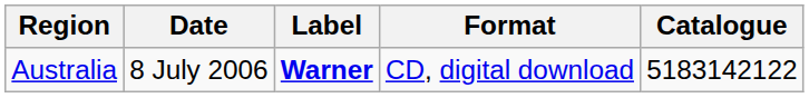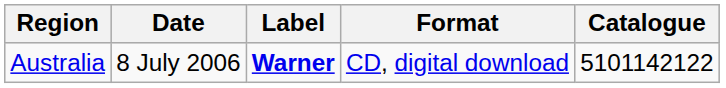 <table class="wikitable">
 <tr>
 <th>Region</th>
 <th>Date</th>
 <th>Label</th>
 <th>Format</th>
 <th>Catalogue</th>
 </tr>
 <tr>
 <td><a href='#'>Australia</a></td>
 <td>8 July 2006</td>
 <td><strong><a href='#'>Warner</a></strong></td>
 <td><a href='#'>CD</a>, <a href='#'>digital download</a></td>
-<td>5183142122</td>
+<td>5101142122</td>
 </tr>
 </table>
